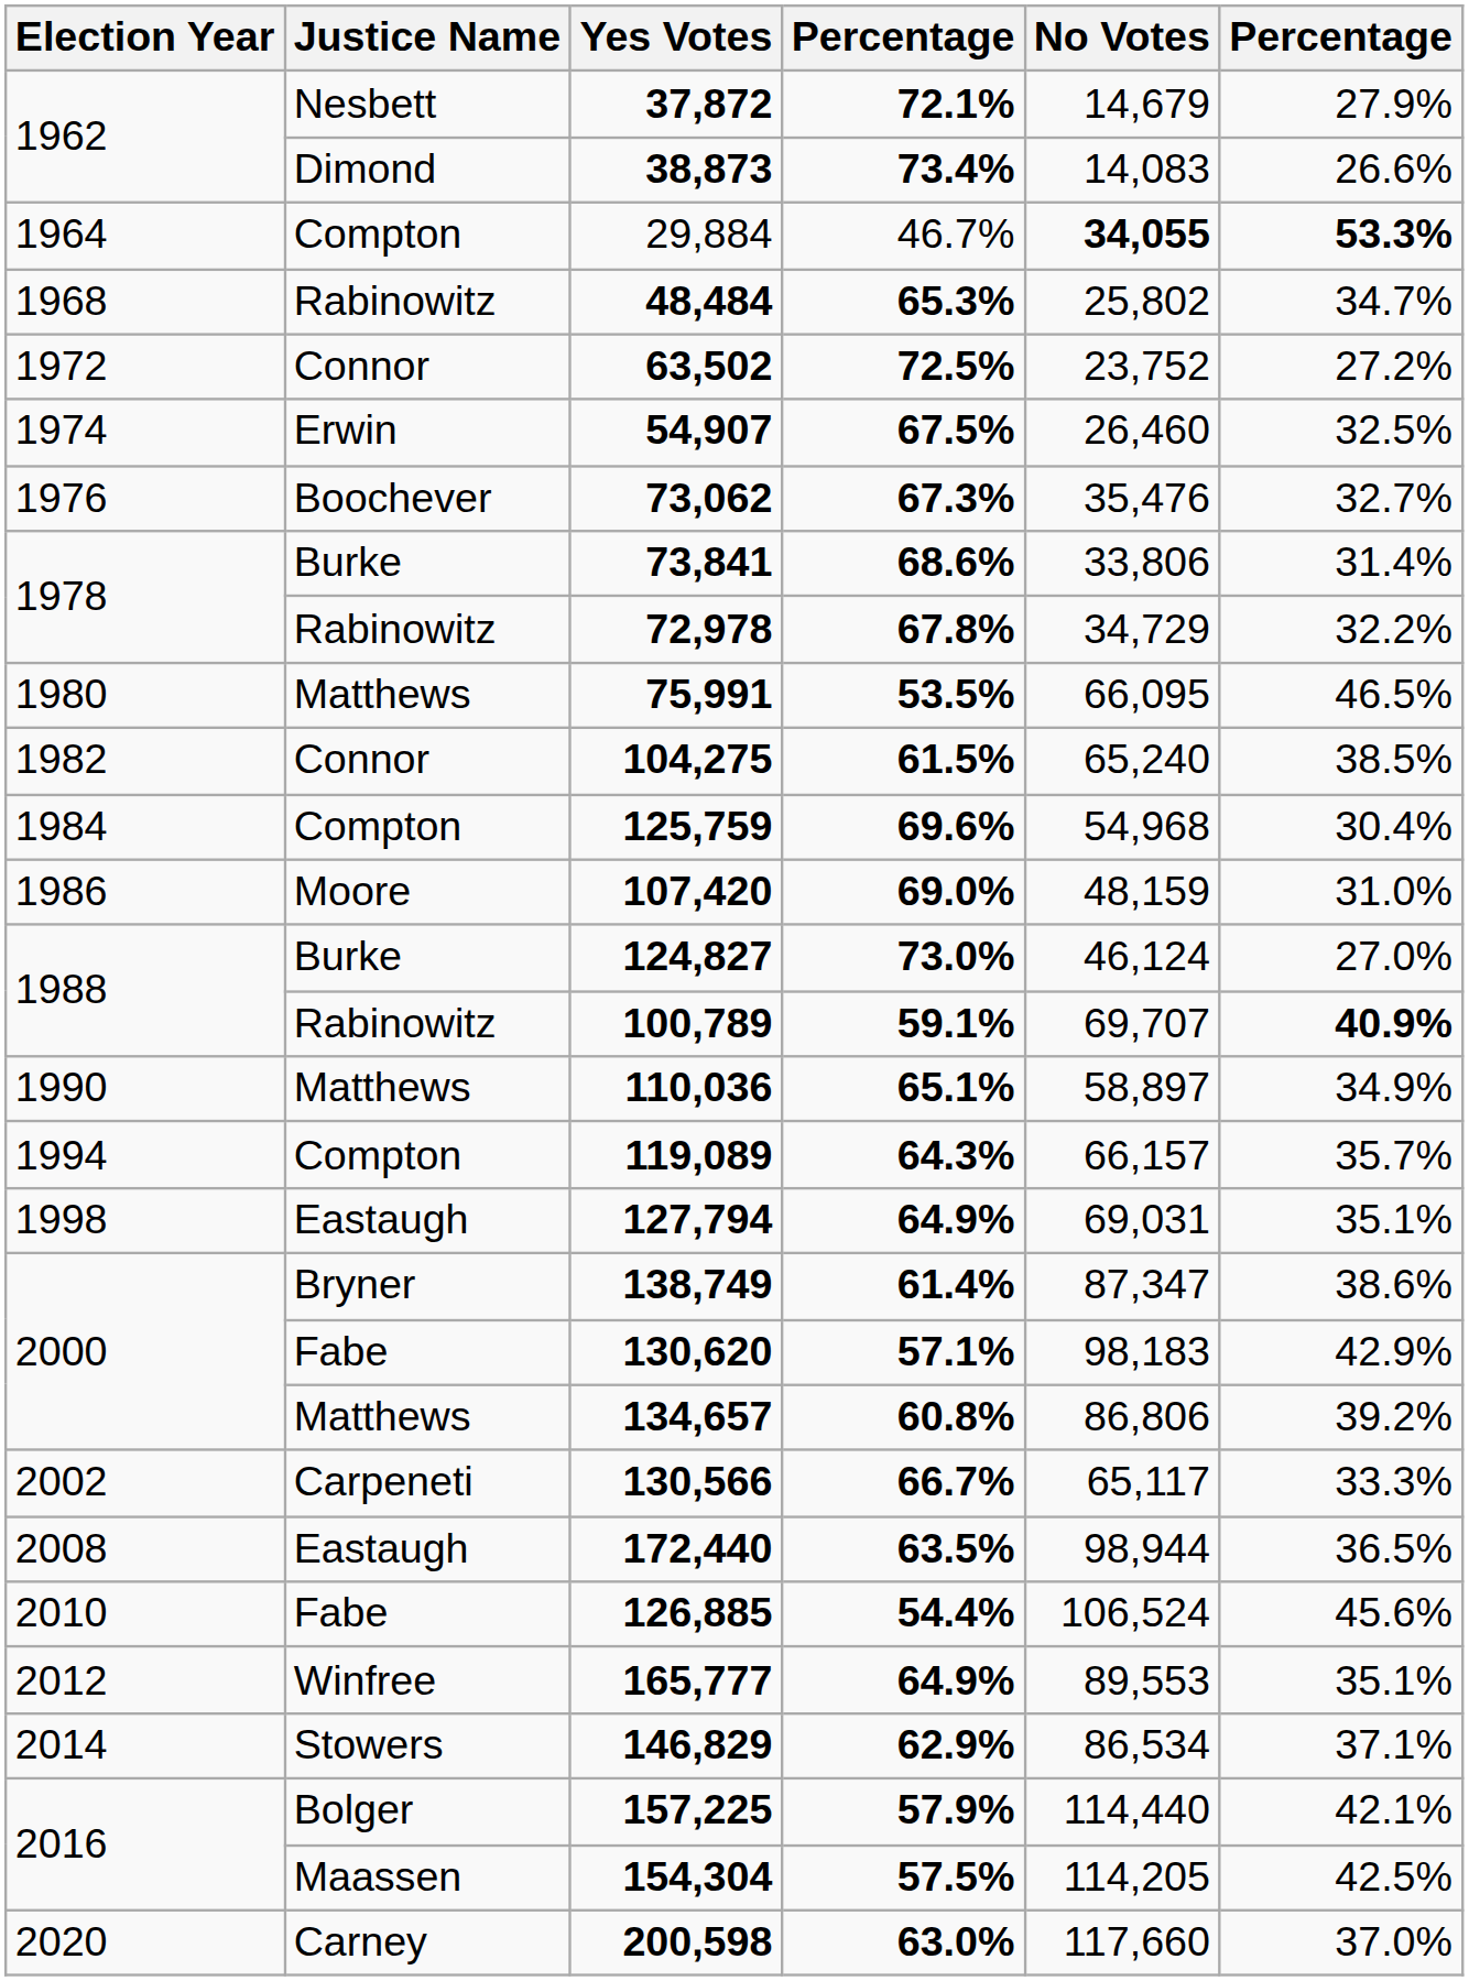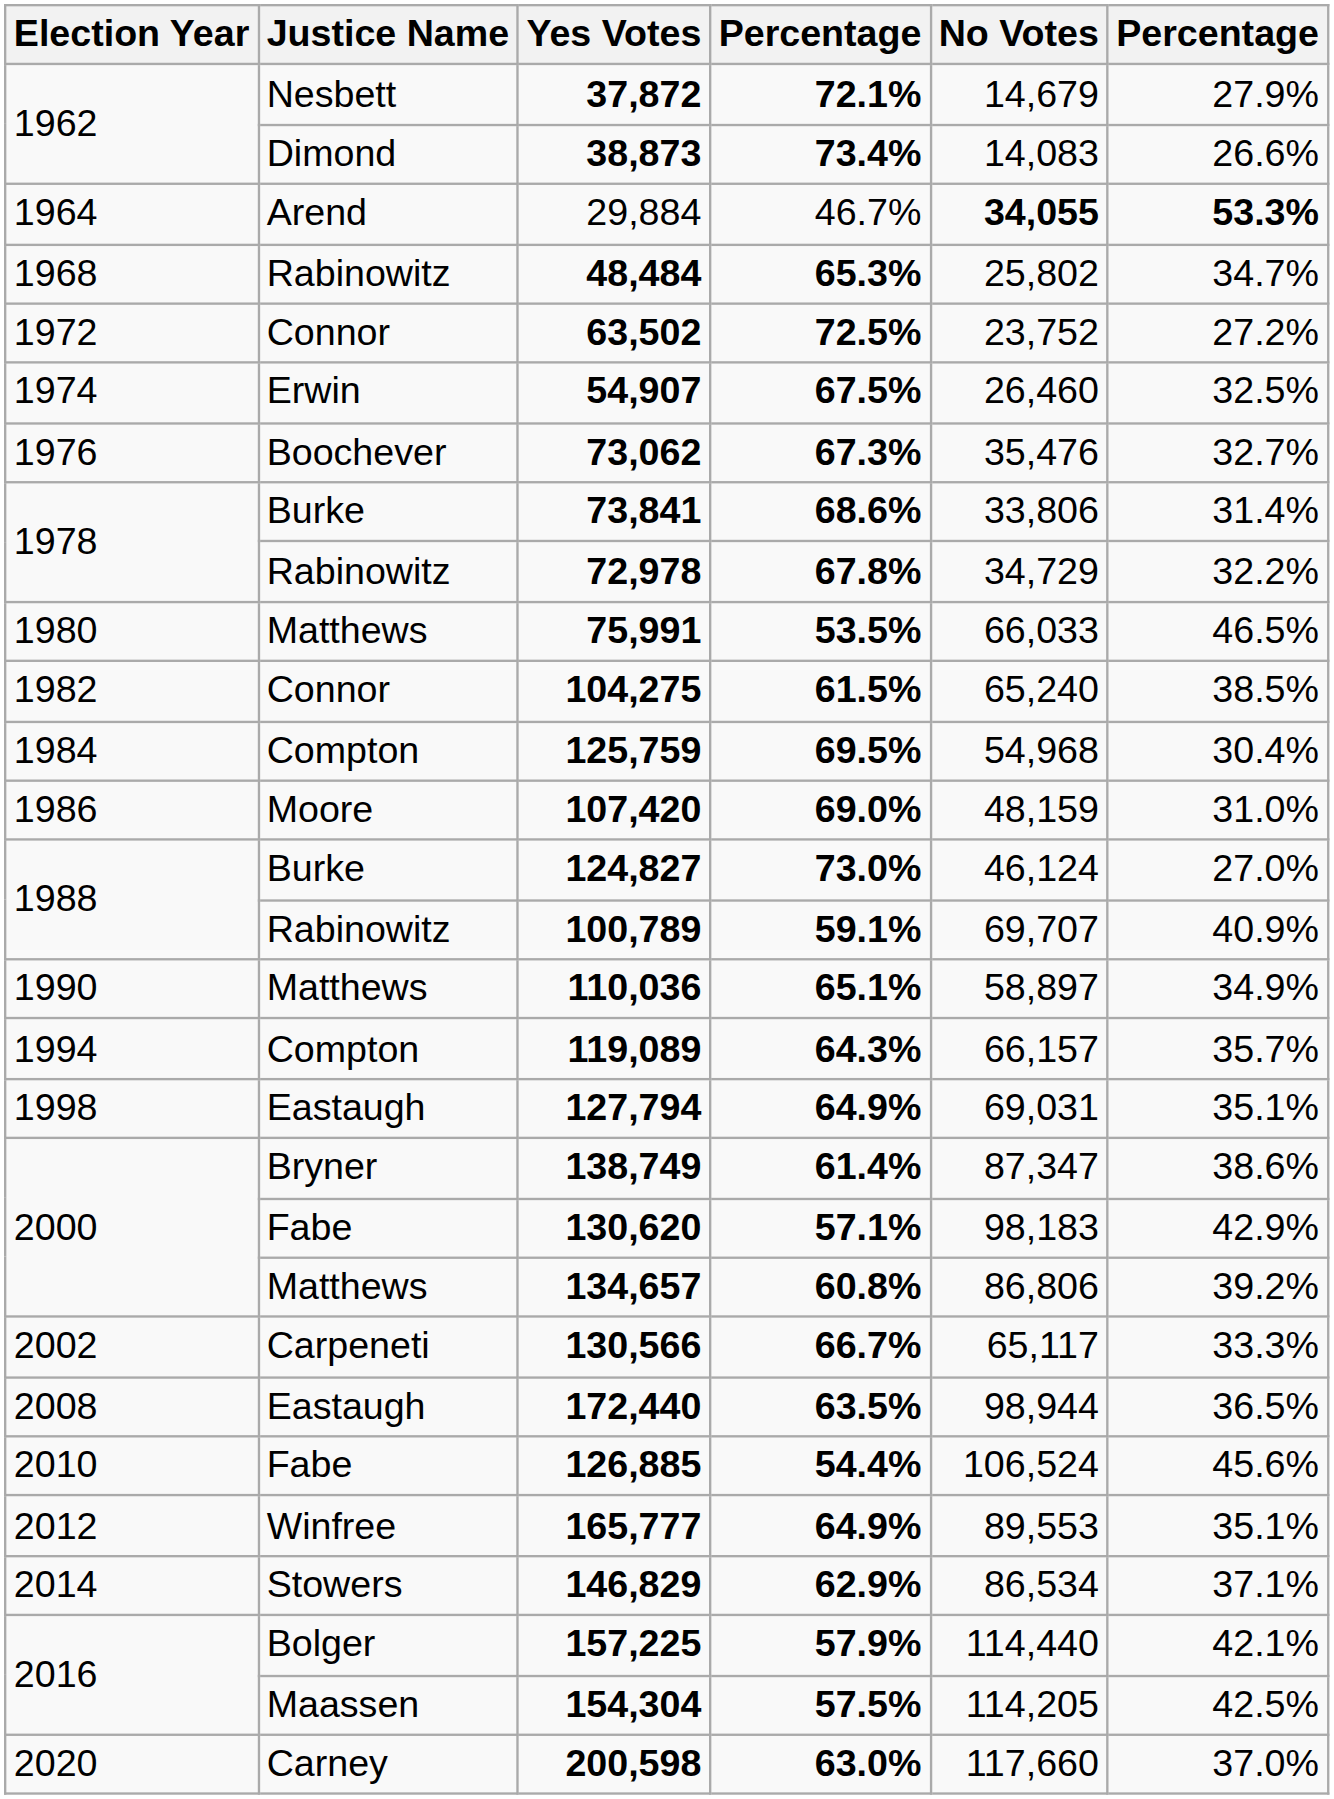 <table class="sortable wikitable">
 <tr>
 <th>Election Year</th>
 <th>Justice Name</th>
 <th>Yes Votes</th>
 <th>Percentage</th>
 <th>No Votes</th>
 <th>Percentage</th>
 </tr>
 <tr>
 <td rowspan="2">1962</td>
 <td>Nesbett</td>
 <td align="right"><strong>37,872</strong></td>
 <td align="right"><strong>72.1%</strong></td>
 <td align="right">14,679</td>
 <td align="right">27.9%</td>
 </tr>
 <tr>
 <td>Dimond</td>
 <td align="right"><strong>38,873</strong></td>
 <td align="right"><strong>73.4%</strong></td>
 <td align="right">14,083</td>
 <td align="right">26.6%</td>
 </tr>
 <tr>
 <td>1964</td>
-<td>Compton</td>
+<td>Arend</td>
 <td align="right">29,884</td>
 <td align="right">46.7%</td>
 <td align="right"><strong>34,055</strong></td>
 <td align="right"><strong>53.3%</strong></td>
 </tr>
 <tr>
 <td>1968</td>
 <td>Rabinowitz</td>
 <td align="right"><strong>48,484</strong></td>
 <td align="right"><strong>65.3%</strong></td>
 <td align="right">25,802</td>
 <td align="right">34.7%</td>
 </tr>
 <tr>
 <td>1972</td>
 <td>Connor</td>
 <td align="right"><strong>63,502</strong></td>
 <td align="right"><strong>72.5%</strong></td>
 <td align="right">23,752</td>
 <td align="right">27.2%</td>
 </tr>
 <tr>
 <td>1974</td>
 <td>Erwin</td>
 <td align="right"><strong>54,907</strong></td>
 <td align="right"><strong>67.5%</strong></td>
 <td align="right">26,460</td>
 <td align="right">32.5%</td>
 </tr>
 <tr>
 <td>1976</td>
 <td>Boochever</td>
 <td align="right"><strong>73,062</strong></td>
 <td align="right"><strong>67.3%</strong></td>
 <td align="right">35,476</td>
 <td align="right">32.7%</td>
 </tr>
 <tr>
 <td rowspan="2">1978</td>
 <td>Burke</td>
 <td align="right"><strong>73,841</strong></td>
 <td align="right"><strong>68.6%</strong></td>
 <td align="right">33,806</td>
 <td align="right">31.4%</td>
 </tr>
 <tr>
 <td>Rabinowitz</td>
 <td align="right"><strong>72,978</strong></td>
 <td align="right"><strong>67.8%</strong></td>
 <td align="right">34,729</td>
 <td align="right">32.2%</td>
 </tr>
 <tr>
 <td>1980</td>
 <td>Matthews</td>
 <td align="right"><strong>75,991</strong></td>
 <td align="right"><strong>53.5%</strong></td>
-<td align="right">66,095</td>
+<td align="right">66,033</td>
 <td align="right">46.5%</td>
 </tr>
 <tr 169,515>
 <td>1982</td>
 <td>Connor</td>
 <td align="right"><strong>104,275</strong></td>
 <td align="right"><strong>61.5%</strong></td>
 <td align="right">65,240</td>
 <td align="right">38.5%</td>
 </tr>
 <tr>
 <td>1984</td>
 <td>Compton</td>
 <td align="right"><strong>125,759</strong></td>
-<td align="right"><strong>69.6%</strong></td>
+<td align="right"><strong>69.5%</strong></td>
 <td align="right">54,968</td>
 <td align="right">30.4%</td>
 </tr>
 <tr>
 <td>1986</td>
 <td>Moore</td>
 <td align="right"><strong>107,420</strong></td>
 <td align="right"><strong>69.0%</strong></td>
 <td align="right">48,159</td>
 <td align="right">31.0%</td>
 </tr>
 <tr>
 <td rowspan="2">1988</td>
 <td>Burke</td>
 <td align="right"><strong>124,827</strong></td>
 <td align="right"><strong>73.0%</strong></td>
 <td align="right">46,124</td>
 <td align="right">27.0%</td>
 </tr>
 <tr>
 <td>Rabinowitz</td>
 <td align="right"><strong>100,789</strong></td>
 <td align="right"><strong>59.1%</strong></td>
 <td align="right">69,707</td>
-<td align="right"><strong>40.9%</strong></td>
+<td align="right">40.9%</td>
 </tr>
 <tr>
 <td>1990</td>
 <td>Matthews</td>
 <td align="right"><strong>110,036</strong></td>
 <td align="right"><strong>65.1%</strong></td>
 <td align="right">58,897</td>
 <td align="right">34.9%</td>
 </tr>
 <tr>
 <td>1994</td>
 <td>Compton</td>
 <td align="right"><strong>119,089</strong></td>
 <td align="right"><strong>64.3%</strong></td>
 <td align="right">66,157</td>
 <td align="right">35.7%</td>
 </tr>
 <tr>
 <td>1998</td>
 <td>Eastaugh</td>
 <td align="right"><strong>127,794</strong></td>
 <td align="right"><strong>64.9%</strong></td>
 <td align="right">69,031</td>
 <td align="right">35.1%</td>
 </tr>
 <tr>
 <td rowspan="3">2000</td>
 <td>Bryner</td>
 <td align="right"><strong>138,749</strong></td>
 <td align="right"><strong>61.4%</strong></td>
 <td align="right">87,347</td>
 <td align="right">38.6%</td>
 </tr>
 <tr>
 <td>Fabe</td>
 <td align="right"><strong>130,620</strong></td>
 <td align="right"><strong>57.1%</strong></td>
 <td align="right">98,183</td>
 <td align="right">42.9%</td>
 </tr>
 <tr>
 <td>Matthews</td>
 <td align="right"><strong>134,657</strong></td>
 <td align="right"><strong>60.8%</strong></td>
 <td align="right">86,806</td>
 <td align="right">39.2%</td>
 </tr>
 <tr>
 <td>2002</td>
 <td>Carpeneti</td>
 <td align="right"><strong>130,566</strong></td>
 <td align="right"><strong>66.7%</strong></td>
 <td align="right">65,117</td>
 <td align="right">33.3%</td>
 </tr>
 <tr>
 <td>2008</td>
 <td>Eastaugh</td>
 <td align="right"><strong>172,440</strong></td>
 <td align="right"><strong>63.5%</strong></td>
 <td align="right">98,944</td>
 <td align="right">36.5%</td>
 </tr>
 <tr>
 <td>2010</td>
 <td>Fabe</td>
 <td align="right"><strong>126,885</strong></td>
 <td align="right"><strong>54.4%</strong></td>
 <td align="right">106,524</td>
 <td align="right">45.6%</td>
 </tr>
 <tr>
 <td>2012</td>
 <td>Winfree</td>
 <td align="right"><strong>165,777</strong></td>
 <td align="right"><strong>64.9%</strong></td>
 <td align="right">89,553</td>
 <td align="right">35.1%</td>
 </tr>
 <tr>
 <td>2014</td>
 <td>Stowers</td>
 <td align="right"><strong>146,829</strong></td>
 <td align="right"><strong>62.9%</strong></td>
 <td align="right">86,534</td>
 <td align="right">37.1%</td>
 </tr>
 <tr>
 <td rowspan="2">2016</td>
 <td>Bolger</td>
 <td align="right"><strong>157,225</strong></td>
 <td align="right"><strong>57.9%</strong></td>
 <td align="right">114,440</td>
 <td align="right">42.1%</td>
 </tr>
 <tr>
 <td>Maassen</td>
 <td align="right"><strong>154,304</strong></td>
 <td align="right"><strong>57.5%</strong></td>
 <td align="right">114,205</td>
 <td align="right">42.5%</td>
 </tr>
 <tr>
 <td>2020</td>
 <td>Carney</td>
 <td align="right"><strong>200,598</strong></td>
 <td align="right"><strong>63.0%</strong></td>
 <td align="right">117,660</td>
 <td align="right">37.0%</td>
 </tr>
 </table>
